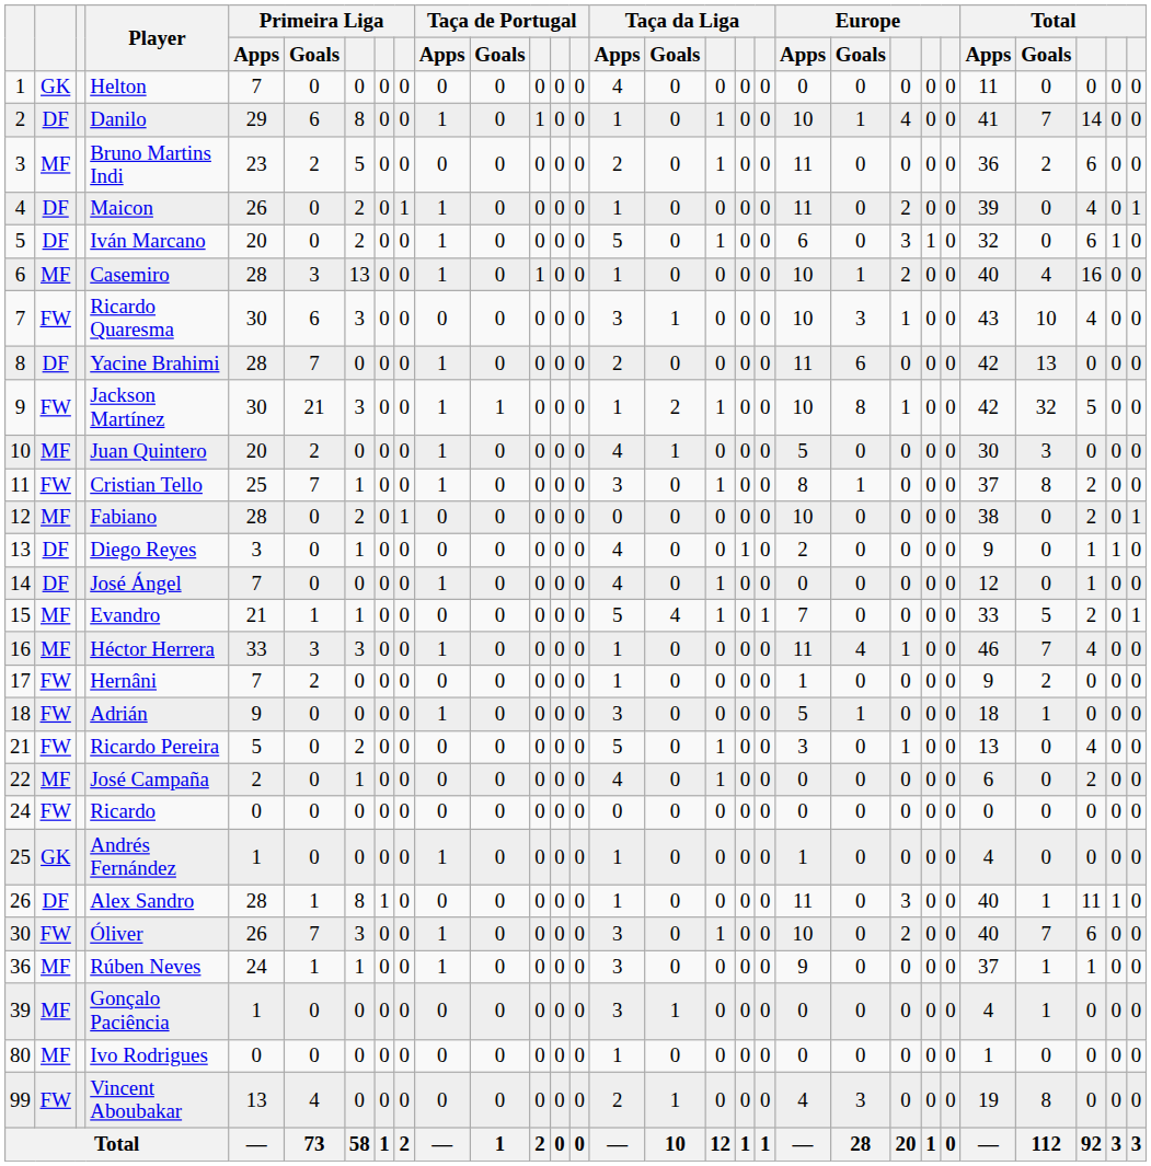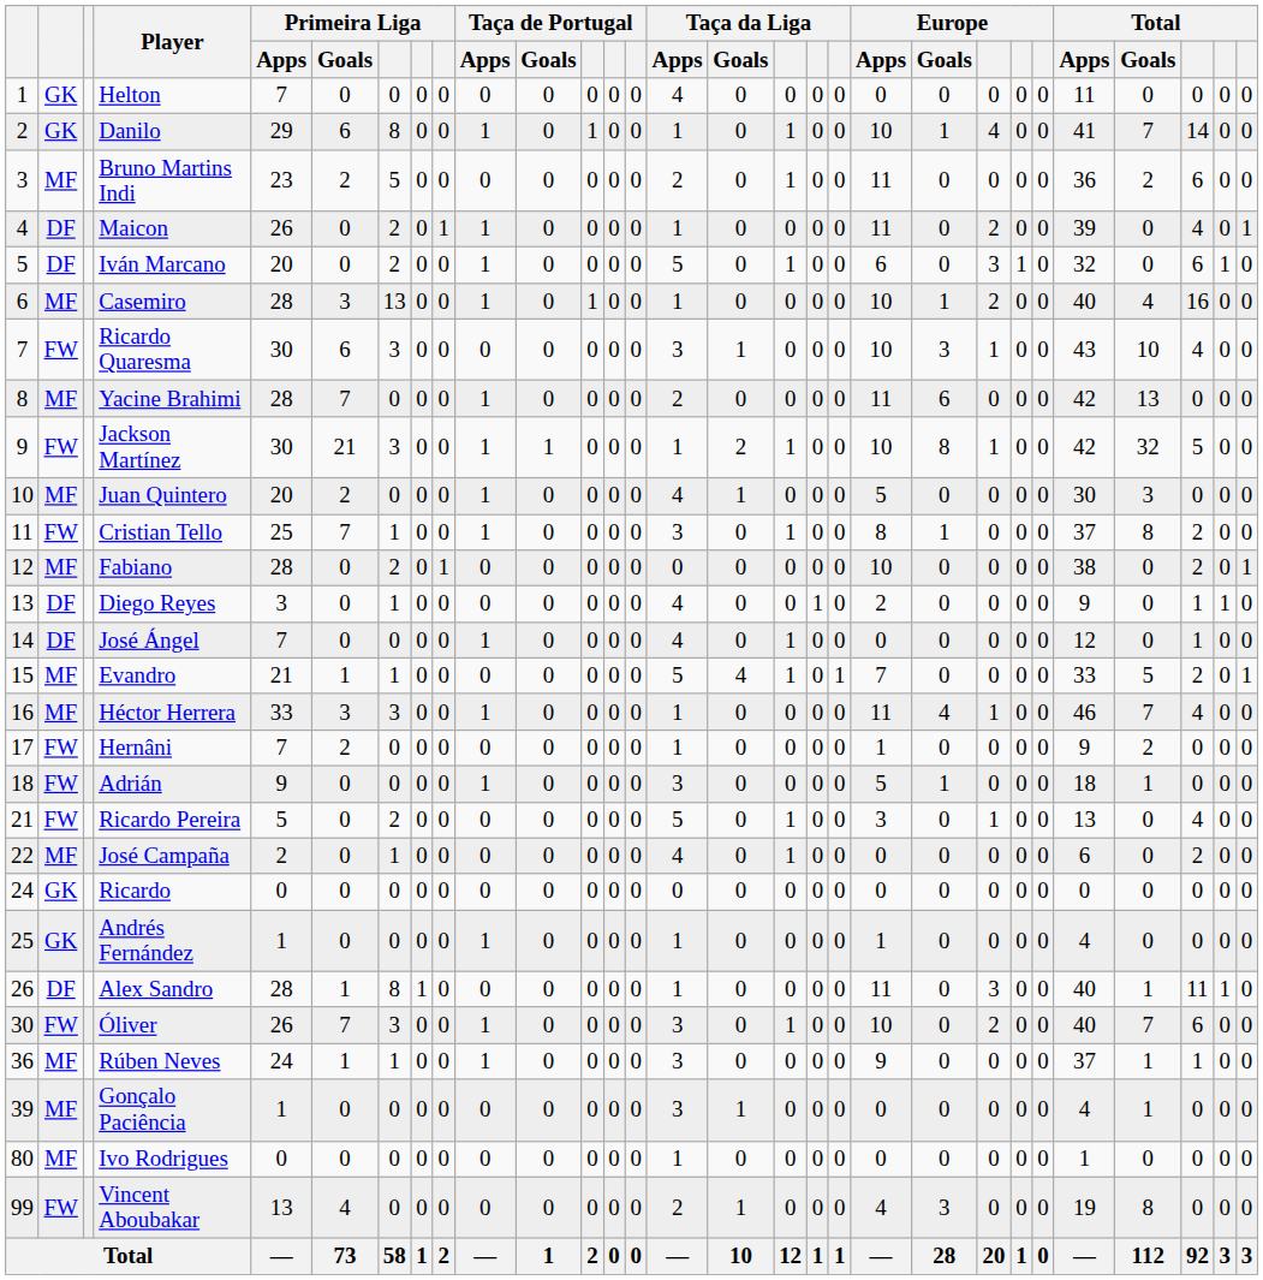 <table class=wikitable style="text-align:center; width:100%">
 <tr>
 <th rowspan=2></th>
 <th rowspan=2></th>
 <th rowspan=2></th>
 <th rowspan=2>Player</th>
 <th colspan=5>Primeira Liga</th>
 <th colspan=5>Taça de Portugal</th>
 <th colspan=5>Taça da Liga</th>
 <th colspan=5>Europe</th>
 <th colspan=5>Total</th>
 </tr>
 <tr>
 <th>Apps</th>
 <th>Goals</th>
 <th></th>
 <th></th>
 <th></th>
 <th>Apps</th>
 <th>Goals</th>
 <th></th>
 <th></th>
 <th></th>
 <th>Apps</th>
 <th>Goals</th>
 <th></th>
 <th></th>
 <th></th>
 <th>Apps</th>
 <th>Goals</th>
 <th></th>
 <th></th>
 <th></th>
 <th>Apps</th>
 <th>Goals</th>
 <th></th>
 <th></th>
 <th></th>
 </tr>
 <tr>
 <td>1</td>
 <td><a href='#'>GK</a></td>
 <td></td>
 <td align=left><a href='#'>Helton</a></td>
 <td>7</td>
 <td>0</td>
 <td>0</td>
 <td>0</td>
 <td>0</td>
 <td>0</td>
 <td>0</td>
 <td>0</td>
 <td>0</td>
 <td>0</td>
 <td>4</td>
 <td>0</td>
 <td>0</td>
 <td>0</td>
 <td>0</td>
 <td>0</td>
 <td>0</td>
 <td>0</td>
 <td>0</td>
 <td>0</td>
 <td>11</td>
 <td>0</td>
 <td>0</td>
 <td>0</td>
 <td>0</td>
 </tr>
 <tr bgcolor=#eee>
 <td>2</td>
-<td><a href='#'>DF</a></td>
+<td><a href='#'>GK</a></td>
 <td></td>
 <td align=left><a href='#'>Danilo</a></td>
 <td>29</td>
 <td>6</td>
 <td>8</td>
 <td>0</td>
 <td>0</td>
 <td>1</td>
 <td>0</td>
 <td>1</td>
 <td>0</td>
 <td>0</td>
 <td>1</td>
 <td>0</td>
 <td>1</td>
 <td>0</td>
 <td>0</td>
 <td>10</td>
 <td>1</td>
 <td>4</td>
 <td>0</td>
 <td>0</td>
 <td>41</td>
 <td>7</td>
 <td>14</td>
 <td>0</td>
 <td>0</td>
 </tr>
 <tr>
 <td>3</td>
 <td><a href='#'>MF</a></td>
 <td></td>
 <td align=left><a href='#'>Bruno Martins Indi</a></td>
 <td>23</td>
 <td>2</td>
 <td>5</td>
 <td>0</td>
 <td>0</td>
 <td>0</td>
 <td>0</td>
 <td>0</td>
 <td>0</td>
 <td>0</td>
 <td>2</td>
 <td>0</td>
 <td>1</td>
 <td>0</td>
 <td>0</td>
 <td>11</td>
 <td>0</td>
 <td>0</td>
 <td>0</td>
 <td>0</td>
 <td>36</td>
 <td>2</td>
 <td>6</td>
 <td>0</td>
 <td>0</td>
 </tr>
 <tr bgcolor=#eee>
 <td>4</td>
 <td><a href='#'>DF</a></td>
 <td></td>
 <td align=left><a href='#'>Maicon</a></td>
 <td>26</td>
 <td>0</td>
 <td>2</td>
 <td>0</td>
 <td>1</td>
 <td>1</td>
 <td>0</td>
 <td>0</td>
 <td>0</td>
 <td>0</td>
 <td>1</td>
 <td>0</td>
 <td>0</td>
 <td>0</td>
 <td>0</td>
 <td>11</td>
 <td>0</td>
 <td>2</td>
 <td>0</td>
 <td>0</td>
 <td>39</td>
 <td>0</td>
 <td>4</td>
 <td>0</td>
 <td>1</td>
 </tr>
 <tr>
 <td>5</td>
 <td><a href='#'>DF</a></td>
 <td></td>
 <td align=left><a href='#'>Iván Marcano</a></td>
 <td>20</td>
 <td>0</td>
 <td>2</td>
 <td>0</td>
 <td>0</td>
 <td>1</td>
 <td>0</td>
 <td>0</td>
 <td>0</td>
 <td>0</td>
 <td>5</td>
 <td>0</td>
 <td>1</td>
 <td>0</td>
 <td>0</td>
 <td>6</td>
 <td>0</td>
 <td>3</td>
 <td>1</td>
 <td>0</td>
 <td>32</td>
 <td>0</td>
 <td>6</td>
 <td>1</td>
 <td>0</td>
 </tr>
 <tr bgcolor=#eee>
 <td>6</td>
 <td><a href='#'>MF</a></td>
 <td></td>
 <td align=left><a href='#'>Casemiro</a></td>
 <td>28</td>
 <td>3</td>
 <td>13</td>
 <td>0</td>
 <td>0</td>
 <td>1</td>
 <td>0</td>
 <td>1</td>
 <td>0</td>
 <td>0</td>
 <td>1</td>
 <td>0</td>
 <td>0</td>
 <td>0</td>
 <td>0</td>
 <td>10</td>
 <td>1</td>
 <td>2</td>
 <td>0</td>
 <td>0</td>
 <td>40</td>
 <td>4</td>
 <td>16</td>
 <td>0</td>
 <td>0</td>
 </tr>
 <tr>
 <td>7</td>
 <td><a href='#'>FW</a></td>
 <td></td>
 <td align=left><a href='#'>Ricardo Quaresma</a></td>
 <td>30</td>
 <td>6</td>
 <td>3</td>
 <td>0</td>
 <td>0</td>
 <td>0</td>
 <td>0</td>
 <td>0</td>
 <td>0</td>
 <td>0</td>
 <td>3</td>
 <td>1</td>
 <td>0</td>
 <td>0</td>
 <td>0</td>
 <td>10</td>
 <td>3</td>
 <td>1</td>
 <td>0</td>
 <td>0</td>
 <td>43</td>
 <td>10</td>
 <td>4</td>
 <td>0</td>
 <td>0</td>
 </tr>
 <tr bgcolor=#eee>
 <td>8</td>
-<td><a href='#'>DF</a></td>
+<td><a href='#'>MF</a></td>
 <td></td>
 <td align=left><a href='#'>Yacine Brahimi</a></td>
 <td>28</td>
 <td>7</td>
 <td>0</td>
 <td>0</td>
 <td>0</td>
 <td>1</td>
 <td>0</td>
 <td>0</td>
 <td>0</td>
 <td>0</td>
 <td>2</td>
 <td>0</td>
 <td>0</td>
 <td>0</td>
 <td>0</td>
 <td>11</td>
 <td>6</td>
 <td>0</td>
 <td>0</td>
 <td>0</td>
 <td>42</td>
 <td>13</td>
 <td>0</td>
 <td>0</td>
 <td>0</td>
 </tr>
 <tr>
 <td>9</td>
 <td><a href='#'>FW</a></td>
 <td></td>
 <td align=left><a href='#'>Jackson Martínez</a></td>
 <td>30</td>
 <td>21</td>
 <td>3</td>
 <td>0</td>
 <td>0</td>
 <td>1</td>
 <td>1</td>
 <td>0</td>
 <td>0</td>
 <td>0</td>
 <td>1</td>
 <td>2</td>
 <td>1</td>
 <td>0</td>
 <td>0</td>
 <td>10</td>
 <td>8</td>
 <td>1</td>
 <td>0</td>
 <td>0</td>
 <td>42</td>
 <td>32</td>
 <td>5</td>
 <td>0</td>
 <td>0</td>
 </tr>
 <tr bgcolor=#eee>
 <td>10</td>
 <td><a href='#'>MF</a></td>
 <td></td>
 <td align=left><a href='#'>Juan Quintero</a></td>
 <td>20</td>
 <td>2</td>
 <td>0</td>
 <td>0</td>
 <td>0</td>
 <td>1</td>
 <td>0</td>
 <td>0</td>
 <td>0</td>
 <td>0</td>
 <td>4</td>
 <td>1</td>
 <td>0</td>
 <td>0</td>
 <td>0</td>
 <td>5</td>
 <td>0</td>
 <td>0</td>
 <td>0</td>
 <td>0</td>
 <td>30</td>
 <td>3</td>
 <td>0</td>
 <td>0</td>
 <td>0</td>
 </tr>
 <tr>
 <td>11</td>
 <td><a href='#'>FW</a></td>
 <td></td>
 <td align=left><a href='#'>Cristian Tello</a></td>
 <td>25</td>
 <td>7</td>
 <td>1</td>
 <td>0</td>
 <td>0</td>
 <td>1</td>
 <td>0</td>
 <td>0</td>
 <td>0</td>
 <td>0</td>
 <td>3</td>
 <td>0</td>
 <td>1</td>
 <td>0</td>
 <td>0</td>
 <td>8</td>
 <td>1</td>
 <td>0</td>
 <td>0</td>
 <td>0</td>
 <td>37</td>
 <td>8</td>
 <td>2</td>
 <td>0</td>
 <td>0</td>
 </tr>
 <tr bgcolor=#eee>
 <td>12</td>
 <td><a href='#'>MF</a></td>
 <td></td>
 <td align=left><a href='#'>Fabiano</a></td>
 <td>28</td>
 <td>0</td>
 <td>2</td>
 <td>0</td>
 <td>1</td>
 <td>0</td>
 <td>0</td>
 <td>0</td>
 <td>0</td>
 <td>0</td>
 <td>0</td>
 <td>0</td>
 <td>0</td>
 <td>0</td>
 <td>0</td>
 <td>10</td>
 <td>0</td>
 <td>0</td>
 <td>0</td>
 <td>0</td>
 <td>38</td>
 <td>0</td>
 <td>2</td>
 <td>0</td>
 <td>1</td>
 </tr>
 <tr>
 <td>13</td>
 <td><a href='#'>DF</a></td>
 <td></td>
 <td align=left><a href='#'>Diego Reyes</a></td>
 <td>3</td>
 <td>0</td>
 <td>1</td>
 <td>0</td>
 <td>0</td>
 <td>0</td>
 <td>0</td>
 <td>0</td>
 <td>0</td>
 <td>0</td>
 <td>4</td>
 <td>0</td>
 <td>0</td>
 <td>1</td>
 <td>0</td>
 <td>2</td>
 <td>0</td>
 <td>0</td>
 <td>0</td>
 <td>0</td>
 <td>9</td>
 <td>0</td>
 <td>1</td>
 <td>1</td>
 <td>0</td>
 </tr>
 <tr bgcolor=#eee>
 <td>14</td>
 <td><a href='#'>DF</a></td>
 <td></td>
 <td align=left><a href='#'>José Ángel</a></td>
 <td>7</td>
 <td>0</td>
 <td>0</td>
 <td>0</td>
 <td>0</td>
 <td>1</td>
 <td>0</td>
 <td>0</td>
 <td>0</td>
 <td>0</td>
 <td>4</td>
 <td>0</td>
 <td>1</td>
 <td>0</td>
 <td>0</td>
 <td>0</td>
 <td>0</td>
 <td>0</td>
 <td>0</td>
 <td>0</td>
 <td>12</td>
 <td>0</td>
 <td>1</td>
 <td>0</td>
 <td>0</td>
 </tr>
 <tr>
 <td>15</td>
 <td><a href='#'>MF</a></td>
 <td></td>
 <td align=left><a href='#'>Evandro</a></td>
 <td>21</td>
 <td>1</td>
 <td>1</td>
 <td>0</td>
 <td>0</td>
 <td>0</td>
 <td>0</td>
 <td>0</td>
 <td>0</td>
 <td>0</td>
 <td>5</td>
 <td>4</td>
 <td>1</td>
 <td>0</td>
 <td>1</td>
 <td>7</td>
 <td>0</td>
 <td>0</td>
 <td>0</td>
 <td>0</td>
 <td>33</td>
 <td>5</td>
 <td>2</td>
 <td>0</td>
 <td>1</td>
 </tr>
 <tr bgcolor=#eee>
 <td>16</td>
 <td><a href='#'>MF</a></td>
 <td></td>
 <td align=left><a href='#'>Héctor Herrera</a></td>
 <td>33</td>
 <td>3</td>
 <td>3</td>
 <td>0</td>
 <td>0</td>
 <td>1</td>
 <td>0</td>
 <td>0</td>
 <td>0</td>
 <td>0</td>
 <td>1</td>
 <td>0</td>
 <td>0</td>
 <td>0</td>
 <td>0</td>
 <td>11</td>
 <td>4</td>
 <td>1</td>
 <td>0</td>
 <td>0</td>
 <td>46</td>
 <td>7</td>
 <td>4</td>
 <td>0</td>
 <td>0</td>
 </tr>
 <tr>
 <td>17</td>
 <td><a href='#'>FW</a></td>
 <td></td>
 <td align=left><a href='#'>Hernâni</a></td>
 <td>7</td>
 <td>2</td>
 <td>0</td>
 <td>0</td>
 <td>0</td>
 <td>0</td>
 <td>0</td>
 <td>0</td>
 <td>0</td>
 <td>0</td>
 <td>1</td>
 <td>0</td>
 <td>0</td>
 <td>0</td>
 <td>0</td>
 <td>1</td>
 <td>0</td>
 <td>0</td>
 <td>0</td>
 <td>0</td>
 <td>9</td>
 <td>2</td>
 <td>0</td>
 <td>0</td>
 <td>0</td>
 </tr>
 <tr bgcolor=#eee>
 <td>18</td>
 <td><a href='#'>FW</a></td>
 <td></td>
 <td align=left><a href='#'>Adrián</a></td>
 <td>9</td>
 <td>0</td>
 <td>0</td>
 <td>0</td>
 <td>0</td>
 <td>1</td>
 <td>0</td>
 <td>0</td>
 <td>0</td>
 <td>0</td>
 <td>3</td>
 <td>0</td>
 <td>0</td>
 <td>0</td>
 <td>0</td>
 <td>5</td>
 <td>1</td>
 <td>0</td>
 <td>0</td>
 <td>0</td>
 <td>18</td>
 <td>1</td>
 <td>0</td>
 <td>0</td>
 <td>0</td>
 </tr>
 <tr>
 <td>21</td>
 <td><a href='#'>FW</a></td>
 <td></td>
 <td align=left><a href='#'>Ricardo Pereira</a></td>
 <td>5</td>
 <td>0</td>
 <td>2</td>
 <td>0</td>
 <td>0</td>
 <td>0</td>
 <td>0</td>
 <td>0</td>
 <td>0</td>
 <td>0</td>
 <td>5</td>
 <td>0</td>
 <td>1</td>
 <td>0</td>
 <td>0</td>
 <td>3</td>
 <td>0</td>
 <td>1</td>
 <td>0</td>
 <td>0</td>
 <td>13</td>
 <td>0</td>
 <td>4</td>
 <td>0</td>
 <td>0</td>
 </tr>
 <tr bgcolor=#eee>
 <td>22</td>
 <td><a href='#'>MF</a></td>
 <td></td>
 <td align=left><a href='#'>José Campaña</a></td>
 <td>2</td>
 <td>0</td>
 <td>1</td>
 <td>0</td>
 <td>0</td>
 <td>0</td>
 <td>0</td>
 <td>0</td>
 <td>0</td>
 <td>0</td>
 <td>4</td>
 <td>0</td>
 <td>1</td>
 <td>0</td>
 <td>0</td>
 <td>0</td>
 <td>0</td>
 <td>0</td>
 <td>0</td>
 <td>0</td>
 <td>6</td>
 <td>0</td>
 <td>2</td>
 <td>0</td>
 <td>0</td>
 </tr>
 <tr>
 <td>24</td>
-<td><a href='#'>FW</a></td>
+<td><a href='#'>GK</a></td>
 <td></td>
 <td align=left><a href='#'>Ricardo</a></td>
 <td>0</td>
 <td>0</td>
 <td>0</td>
 <td>0</td>
 <td>0</td>
 <td>0</td>
 <td>0</td>
 <td>0</td>
 <td>0</td>
 <td>0</td>
 <td>0</td>
 <td>0</td>
 <td>0</td>
 <td>0</td>
 <td>0</td>
 <td>0</td>
 <td>0</td>
 <td>0</td>
 <td>0</td>
 <td>0</td>
 <td>0</td>
 <td>0</td>
 <td>0</td>
 <td>0</td>
 <td>0</td>
 </tr>
 <tr bgcolor=#eee>
 <td>25</td>
 <td><a href='#'>GK</a></td>
 <td></td>
 <td align=left><a href='#'>Andrés Fernández</a></td>
 <td>1</td>
 <td>0</td>
 <td>0</td>
 <td>0</td>
 <td>0</td>
 <td>1</td>
 <td>0</td>
 <td>0</td>
 <td>0</td>
 <td>0</td>
 <td>1</td>
 <td>0</td>
 <td>0</td>
 <td>0</td>
 <td>0</td>
 <td>1</td>
 <td>0</td>
 <td>0</td>
 <td>0</td>
 <td>0</td>
 <td>4</td>
 <td>0</td>
 <td>0</td>
 <td>0</td>
 <td>0</td>
 </tr>
 <tr>
 <td>26</td>
 <td><a href='#'>DF</a></td>
 <td></td>
 <td align=left><a href='#'>Alex Sandro</a></td>
 <td>28</td>
 <td>1</td>
 <td>8</td>
 <td>1</td>
 <td>0</td>
 <td>0</td>
 <td>0</td>
 <td>0</td>
 <td>0</td>
 <td>0</td>
 <td>1</td>
 <td>0</td>
 <td>0</td>
 <td>0</td>
 <td>0</td>
 <td>11</td>
 <td>0</td>
 <td>3</td>
 <td>0</td>
 <td>0</td>
 <td>40</td>
 <td>1</td>
 <td>11</td>
 <td>1</td>
 <td>0</td>
 </tr>
 <tr bgcolor=#eee>
 <td>30</td>
 <td><a href='#'>FW</a></td>
 <td></td>
 <td align=left><a href='#'>Óliver</a></td>
 <td>26</td>
 <td>7</td>
 <td>3</td>
 <td>0</td>
 <td>0</td>
 <td>1</td>
 <td>0</td>
 <td>0</td>
 <td>0</td>
 <td>0</td>
 <td>3</td>
 <td>0</td>
 <td>1</td>
 <td>0</td>
 <td>0</td>
 <td>10</td>
 <td>0</td>
 <td>2</td>
 <td>0</td>
 <td>0</td>
 <td>40</td>
 <td>7</td>
 <td>6</td>
 <td>0</td>
 <td>0</td>
 </tr>
 <tr>
 <td>36</td>
 <td><a href='#'>MF</a></td>
 <td></td>
 <td align=left><a href='#'>Rúben Neves</a></td>
 <td>24</td>
 <td>1</td>
 <td>1</td>
 <td>0</td>
 <td>0</td>
 <td>1</td>
 <td>0</td>
 <td>0</td>
 <td>0</td>
 <td>0</td>
 <td>3</td>
 <td>0</td>
 <td>0</td>
 <td>0</td>
 <td>0</td>
 <td>9</td>
 <td>0</td>
 <td>0</td>
 <td>0</td>
 <td>0</td>
 <td>37</td>
 <td>1</td>
 <td>1</td>
 <td>0</td>
 <td>0</td>
 </tr>
 <tr bgcolor=#eee>
 <td>39</td>
 <td><a href='#'>MF</a></td>
 <td></td>
 <td align=left><a href='#'>Gonçalo Paciência</a></td>
 <td>1</td>
 <td>0</td>
 <td>0</td>
 <td>0</td>
 <td>0</td>
 <td>0</td>
 <td>0</td>
 <td>0</td>
 <td>0</td>
 <td>0</td>
 <td>3</td>
 <td>1</td>
 <td>0</td>
 <td>0</td>
 <td>0</td>
 <td>0</td>
 <td>0</td>
 <td>0</td>
 <td>0</td>
 <td>0</td>
 <td>4</td>
 <td>1</td>
 <td>0</td>
 <td>0</td>
 <td>0</td>
 </tr>
 <tr>
 <td>80</td>
 <td><a href='#'>MF</a></td>
 <td></td>
 <td align=left><a href='#'>Ivo Rodrigues</a></td>
 <td>0</td>
 <td>0</td>
 <td>0</td>
 <td>0</td>
 <td>0</td>
 <td>0</td>
 <td>0</td>
 <td>0</td>
 <td>0</td>
 <td>0</td>
 <td>1</td>
 <td>0</td>
 <td>0</td>
 <td>0</td>
 <td>0</td>
 <td>0</td>
 <td>0</td>
 <td>0</td>
 <td>0</td>
 <td>0</td>
 <td>1</td>
 <td>0</td>
 <td>0</td>
 <td>0</td>
 <td>0</td>
 </tr>
 <tr bgcolor=#eee>
 <td>99</td>
 <td><a href='#'>FW</a></td>
 <td></td>
 <td align=left><a href='#'>Vincent Aboubakar</a></td>
 <td>13</td>
 <td>4</td>
 <td>0</td>
 <td>0</td>
 <td>0</td>
 <td>0</td>
 <td>0</td>
 <td>0</td>
 <td>0</td>
 <td>0</td>
 <td>2</td>
 <td>1</td>
 <td>0</td>
 <td>0</td>
 <td>0</td>
 <td>4</td>
 <td>3</td>
 <td>0</td>
 <td>0</td>
 <td>0</td>
 <td>19</td>
 <td>8</td>
 <td>0</td>
 <td>0</td>
 <td>0</td>
 </tr>
 <tr>
 <th colspan=4>Total<br></th>
 <th>—</th>
 <th>73</th>
 <th>58</th>
 <th>1</th>
 <th>2<br></th>
 <th>—</th>
 <th>1</th>
 <th>2</th>
 <th>0</th>
 <th>0<br></th>
 <th>—</th>
 <th>10</th>
 <th>12</th>
 <th>1</th>
 <th>1<br></th>
 <th>—</th>
 <th>28</th>
 <th>20</th>
 <th>1</th>
 <th>0<br></th>
 <th>—</th>
 <th>112</th>
 <th>92</th>
 <th>3</th>
 <th>3</th>
 </tr>
 </table>
